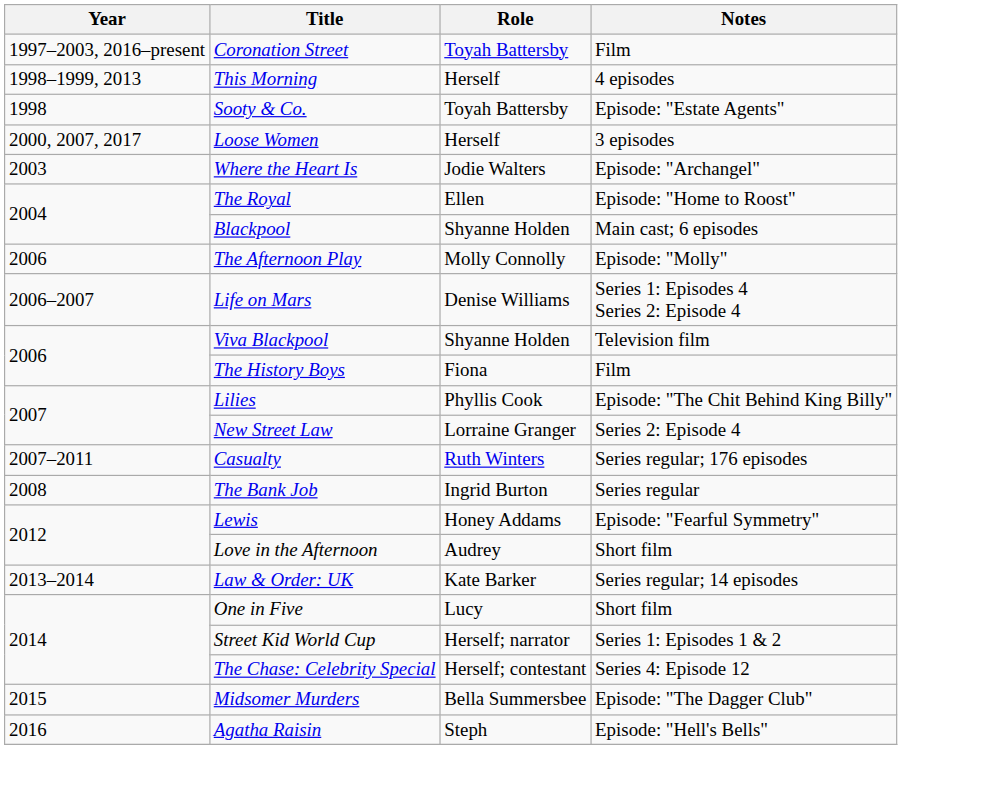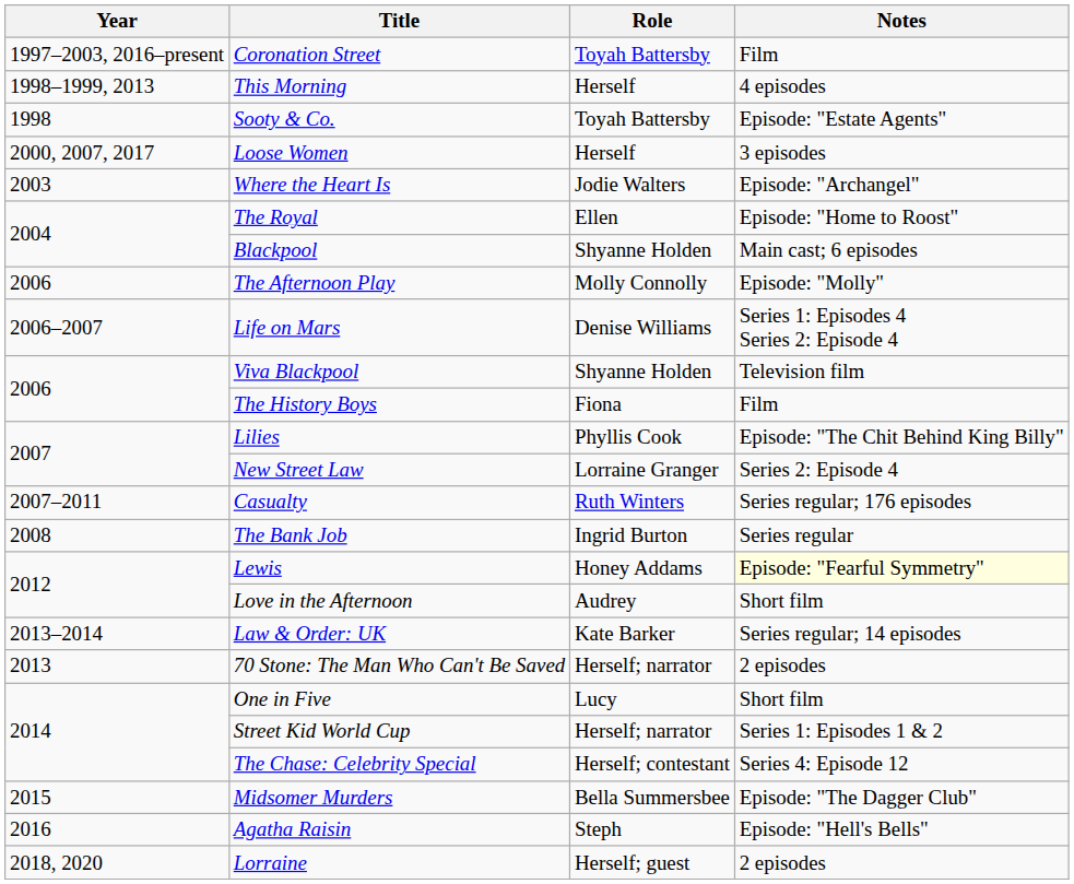 <table class="wikitable sortable">
 <tr>
 <th>Year</th>
 <th>Title</th>
 <th class="unsortable">Role</th>
 <th class="unsortable">Notes</th>
 </tr>
 <tr>
 <td>1997–2003, 2016–present</td>
 <td><em><a href='#'>Coronation Street</a></em></td>
 <td><a href='#'>Toyah Battersby</a></td>
 <td>Film</td>
 </tr>
 <tr>
 <td>1998–1999, 2013</td>
 <td><em><a href='#'>This Morning</a></em></td>
 <td>Herself</td>
 <td>4 episodes</td>
 </tr>
 <tr>
 <td>1998</td>
 <td><em><a href='#'>Sooty & Co.</a></em></td>
 <td>Toyah Battersby</td>
 <td>Episode: "Estate Agents"</td>
 </tr>
 <tr>
 <td>2000, 2007, 2017</td>
 <td><em><a href='#'>Loose Women</a></em></td>
 <td>Herself</td>
 <td>3 episodes</td>
 </tr>
 <tr>
 <td>2003</td>
 <td><em><a href='#'>Where the Heart Is</a></em></td>
 <td>Jodie Walters</td>
 <td>Episode: "Archangel"</td>
 </tr>
 <tr>
 <td rowspan="2">2004</td>
 <td><em><a href='#'>The Royal</a></em></td>
 <td>Ellen</td>
 <td>Episode: "Home to Roost"</td>
 </tr>
 <tr>
 <td><em><a href='#'>Blackpool</a></em></td>
 <td>Shyanne Holden</td>
 <td>Main cast; 6 episodes</td>
 </tr>
 <tr>
 <td>2006</td>
 <td><em><a href='#'>The Afternoon Play</a></em></td>
 <td>Molly Connolly</td>
 <td>Episode: "Molly"</td>
 </tr>
 <tr>
 <td>2006–2007</td>
 <td><em><a href='#'>Life on Mars</a></em></td>
 <td>Denise Williams</td>
 <td>Series 1: Episodes 4 <br> Series 2: Episode 4</td>
 </tr>
 <tr>
 <td rowspan="2">2006</td>
 <td><em><a href='#'>Viva Blackpool</a></em></td>
 <td>Shyanne Holden</td>
 <td>Television film</td>
 </tr>
 <tr>
 <td><em><a href='#'>The History Boys</a></em></td>
 <td>Fiona</td>
 <td>Film</td>
 </tr>
 <tr>
 <td rowspan="2">2007</td>
 <td><em><a href='#'>Lilies</a></em></td>
 <td>Phyllis Cook</td>
 <td>Episode: "The Chit Behind King Billy"</td>
 </tr>
 <tr>
 <td><em><a href='#'>New Street Law</a></em></td>
 <td>Lorraine Granger</td>
 <td>Series 2: Episode 4</td>
 </tr>
 <tr>
 <td>2007–2011</td>
 <td><em><a href='#'>Casualty</a></em></td>
 <td><a href='#'>Ruth Winters</a></td>
 <td>Series regular; 176 episodes</td>
 </tr>
 <tr>
 <td>2008</td>
 <td><em><a href='#'>The Bank Job</a></em></td>
 <td>Ingrid Burton</td>
 <td>Series regular</td>
 </tr>
 <tr>
 <td rowspan="2">2012</td>
 <td><em><a href='#'>Lewis</a></em></td>
 <td>Honey Addams</td>
-<td>Episode: "Fearful Symmetry"</td>
+<td style="background: lightyellow;">Episode: "Fearful Symmetry"</td>
 </tr>
 <tr>
 <td><em>Love in the Afternoon</em></td>
 <td>Audrey</td>
 <td>Short film</td>
 </tr>
 <tr>
 <td>2013–2014</td>
 <td><em><a href='#'>Law & Order: UK</a></em></td>
 <td>Kate Barker</td>
 <td>Series regular; 14 episodes</td>
+</tr>
+<tr>
+<td>2013</td>
+<td><em>70 Stone: The Man Who Can't Be Saved</em></td>
+<td>Herself; narrator</td>
+<td>2 episodes</td>
 </tr>
 <tr>
 <td rowspan="3">2014</td>
 <td><em>One in Five</em></td>
 <td>Lucy</td>
 <td>Short film</td>
 </tr>
 <tr>
 <td><em>Street Kid World Cup</em></td>
 <td>Herself; narrator</td>
 <td>Series 1: Episodes 1 & 2</td>
 </tr>
 <tr>
 <td><em><a href='#'>The Chase: Celebrity Special</a></em></td>
 <td>Herself; contestant</td>
 <td>Series 4: Episode 12</td>
 </tr>
 <tr>
 <td>2015</td>
 <td><em><a href='#'>Midsomer Murders</a></em></td>
 <td>Bella Summersbee</td>
 <td>Episode: "The Dagger Club"</td>
 </tr>
 <tr>
 <td>2016</td>
 <td><em><a href='#'>Agatha Raisin</a></em></td>
 <td>Steph</td>
 <td>Episode: "Hell's Bells"</td>
 </tr>
 <tr>
+<td>2018, 2020</td>
+<td><em><a href='#'>Lorraine</a></em></td>
+<td>Herself; guest</td>
+<td>2 episodes</td>
+</tr>
+<tr>
 </tr>
 </table>
